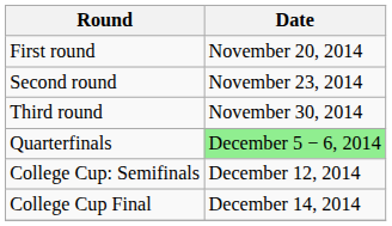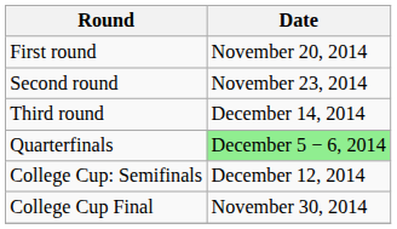 <table class="wikitable">
 <tr>
 <th>Round</th>
 <th>Date</th>
 </tr>
 <tr>
 <td>First round</td>
 <td>November 20, 2014</td>
 </tr>
 <tr>
 <td>Second round</td>
 <td>November 23, 2014</td>
 </tr>
 <tr>
 <td>Third round</td>
-<td>November 30, 2014</td>
+<td>December 14, 2014</td>
 </tr>
 <tr>
 <td>Quarterfinals</td>
 <td style="background: lightgreen;">December 5 − 6, 2014</td>
 </tr>
 <tr>
 <td>College Cup: Semifinals</td>
 <td>December 12, 2014</td>
 </tr>
 <tr>
 <td>College Cup Final</td>
-<td>December 14, 2014</td>
+<td>November 30, 2014</td>
 </tr>
 <tr>
 </tr>
 </table>
